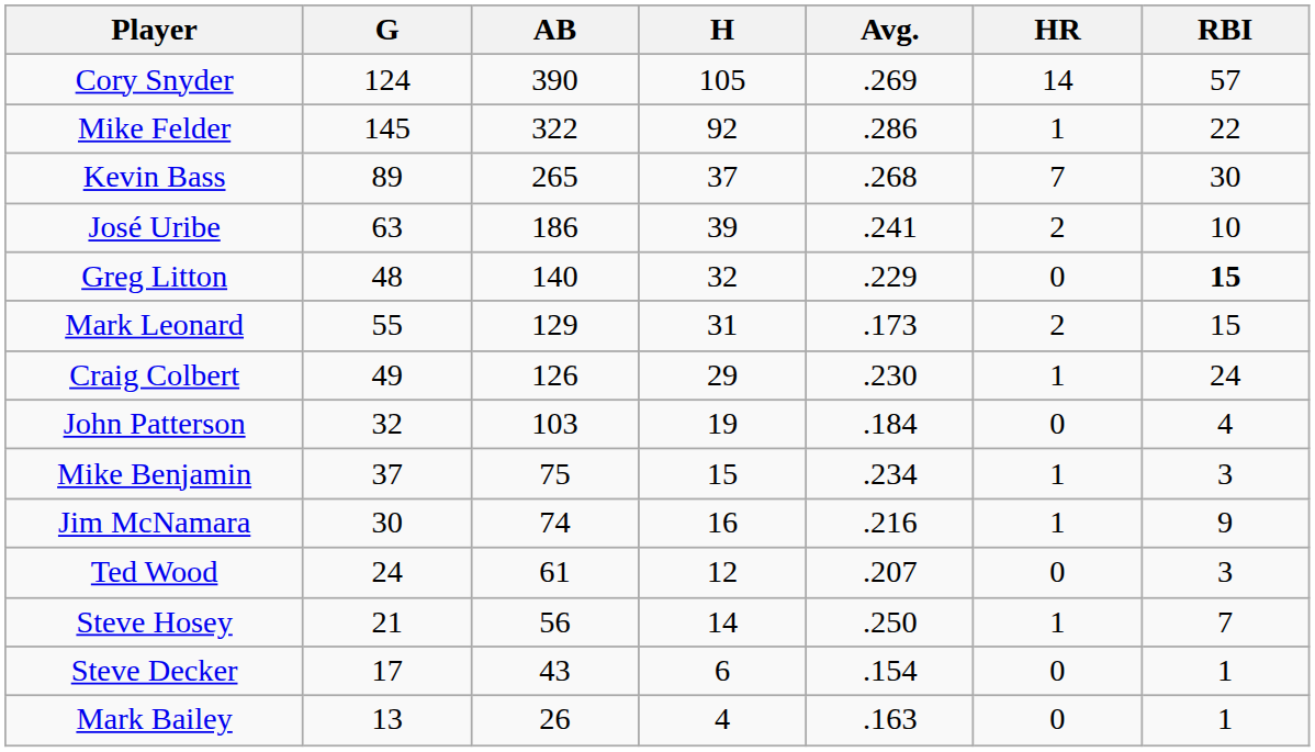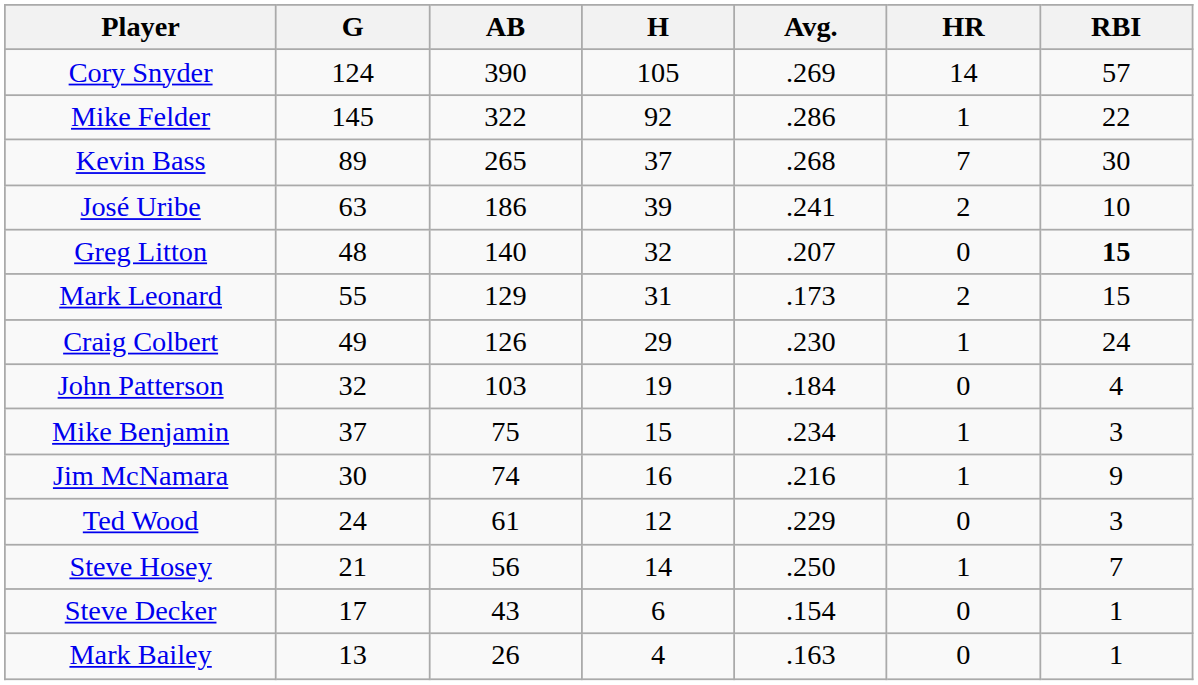 <table class="wikitable sortable">
 <tr>
 <th bgcolor="#DDDDFF" width="16%">Player</th>
 <th bgcolor="#DDDDFF" width="9%">G</th>
 <th bgcolor="#DDDDFF" width="9%">AB</th>
 <th bgcolor="#DDDDFF" width="9%">H</th>
 <th bgcolor="#DDDDFF" width="9%">Avg.</th>
 <th bgcolor="#DDDDFF" width="9%">HR</th>
 <th bgcolor="#DDDDFF" width="9%">RBI</th>
 </tr>
 <tr align="center">
 <td><a href='#'>Cory Snyder</a></td>
 <td>124</td>
 <td>390</td>
 <td>105</td>
 <td>.269</td>
 <td>14</td>
 <td>57</td>
 </tr>
 <tr align=center>
 <td><a href='#'>Mike Felder</a></td>
 <td>145</td>
 <td>322</td>
 <td>92</td>
 <td>.286</td>
 <td>1</td>
 <td>22</td>
 </tr>
 <tr align=center>
 <td><a href='#'>Kevin Bass</a></td>
 <td>89</td>
 <td>265</td>
 <td>37</td>
 <td>.268</td>
 <td>7</td>
 <td>30</td>
 </tr>
 <tr align=center>
 <td><a href='#'>José Uribe</a></td>
 <td>63</td>
 <td>186</td>
 <td>39</td>
 <td>.241</td>
 <td>2</td>
 <td>10</td>
 </tr>
 <tr align=center>
 <td><a href='#'>Greg Litton</a></td>
 <td>48</td>
 <td>140</td>
 <td>32</td>
-<td>.229</td>
+<td>.207</td>
 <td>0</td>
 <td><strong>15</strong></td>
 </tr>
 <tr align=center>
 <td><a href='#'>Mark Leonard</a></td>
 <td>55</td>
 <td>129</td>
 <td>31</td>
 <td>.173</td>
 <td>2</td>
 <td>15</td>
 </tr>
 <tr align=center>
 <td><a href='#'>Craig Colbert</a></td>
 <td>49</td>
 <td>126</td>
 <td>29</td>
 <td>.230</td>
 <td>1</td>
 <td>24</td>
 </tr>
 <tr align=center>
 <td><a href='#'>John Patterson</a></td>
 <td>32</td>
 <td>103</td>
 <td>19</td>
 <td>.184</td>
 <td>0</td>
 <td>4</td>
 </tr>
 <tr align=center>
 <td><a href='#'>Mike Benjamin</a></td>
 <td>37</td>
 <td>75</td>
 <td>15</td>
 <td>.234</td>
 <td>1</td>
 <td>3</td>
 </tr>
 <tr align=center>
 <td><a href='#'>Jim McNamara</a></td>
 <td>30</td>
 <td>74</td>
 <td>16</td>
 <td>.216</td>
 <td>1</td>
 <td>9</td>
 </tr>
 <tr align=center>
 <td><a href='#'>Ted Wood</a></td>
 <td>24</td>
 <td>61</td>
 <td>12</td>
-<td>.207</td>
+<td>.229</td>
 <td>0</td>
 <td>3</td>
 </tr>
 <tr align=center>
 <td><a href='#'>Steve Hosey</a></td>
 <td>21</td>
 <td>56</td>
 <td>14</td>
 <td>.250</td>
 <td>1</td>
 <td>7</td>
 </tr>
 <tr align=center>
 <td><a href='#'>Steve Decker</a></td>
 <td>17</td>
 <td>43</td>
 <td>6</td>
 <td>.154</td>
 <td>0</td>
 <td>1</td>
 </tr>
 <tr align=center>
 <td><a href='#'>Mark Bailey</a></td>
 <td>13</td>
 <td>26</td>
 <td>4</td>
 <td>.163</td>
 <td>0</td>
 <td>1</td>
 </tr>
 </table>
